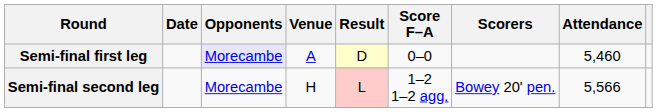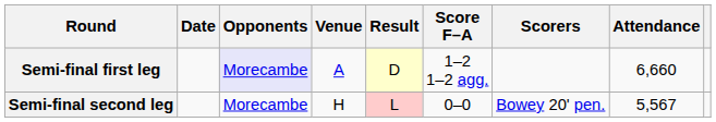 <table class="wikitable plainrowheaders sortable" style="text-align:center">
 <tr>
 <th scope=col>Round</th>
 <th scope=col>Date</th>
 <th scope=col>Opponents</th>
 <th scope=col>Venue</th>
 <th scope=col>Result</th>
 <th scope=col>Score<br>F–A</th>
 <th scope=col class=unsortable>Scorers</th>
 <th scope=col>Attendance</th>
 <th scope=col class=unsortable></th>
 </tr>
 <tr>
 <th scope=row>Semi-final first leg</th>
 <td align=left></td>
 <td align=left style="background: lavender;"><a href='#'>Morecambe</a></td>
 <td><a href='#'>A</a></td>
 <td style="background-color:#FFFFCC">D</td>
-<td>0–0</td>
+<td>1–2<br>1–2 <a href='#'>agg.</a></td>
 <td align=left></td>
-<td>5,460</td>
+<td>6,660</td>
 <td></td>
 </tr>
 <tr>
 <th scope=row>Semi-final second leg</th>
 <td align=left></td>
 <td align=left><a href='#'>Morecambe</a></td>
 <td>H</td>
 <td style="background-color:#FFCCCC">L</td>
-<td>1–2<br>1–2 <a href='#'>agg.</a></td>
+<td>0–0</td>
 <td align=left><a href='#'>Bowey</a> 20' <a href='#'>pen.</a></td>
-<td>5,566</td>
+<td>5,567</td>
 <td></td>
 </tr>
 </table>
